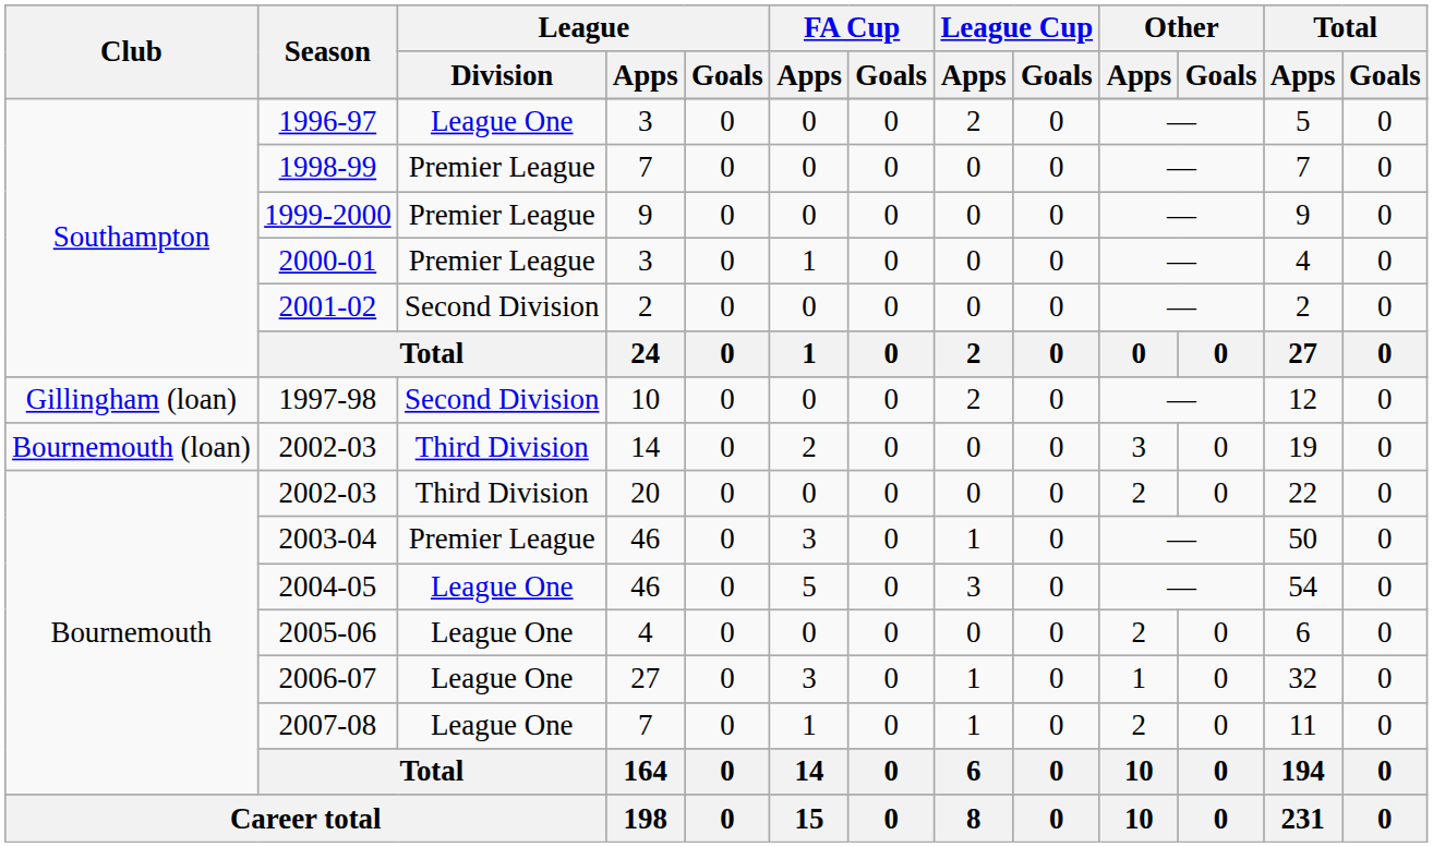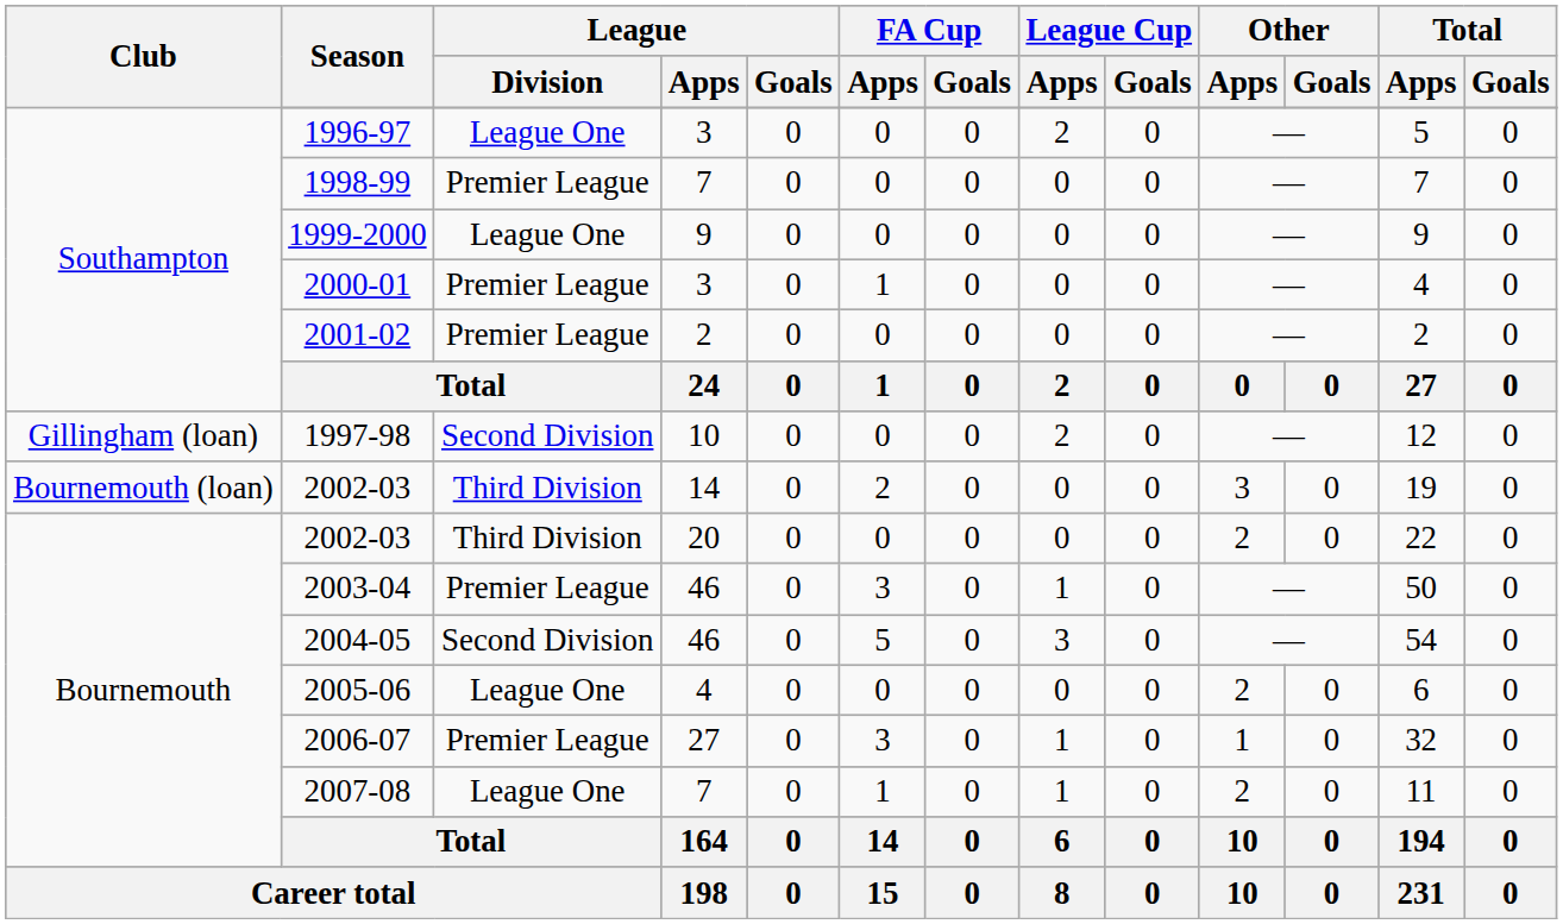 <table class=wikitable style=text-align:center>
 <tr>
 <th rowspan=2>Club</th>
 <th rowspan=2>Season</th>
 <th colspan=3>League</th>
 <th colspan=2><a href='#'>FA Cup</a></th>
 <th colspan=2><a href='#'>League Cup</a></th>
 <th colspan=2>Other</th>
 <th colspan=2>Total</th>
 </tr>
 <tr>
 <th>Division</th>
 <th>Apps</th>
 <th>Goals</th>
 <th>Apps</th>
 <th>Goals</th>
 <th>Apps</th>
 <th>Goals</th>
 <th>Apps</th>
 <th>Goals</th>
 <th>Apps</th>
 <th>Goals</th>
 </tr>
 <tr>
 <td rowspan=7><a href='#'>Southampton</a></td>
 </tr>
 <tr>
 <td><a href='#'>1996-97</a></td>
 <td><a href='#'>League One</a></td>
 <td>3</td>
 <td>0</td>
 <td>0</td>
 <td>0</td>
 <td>2</td>
 <td>0</td>
 <td colspan=2>—</td>
 <td>5</td>
 <td>0</td>
 </tr>
 <tr>
 <td><a href='#'>1998-99</a></td>
 <td>Premier League</td>
 <td>7</td>
 <td>0</td>
 <td>0</td>
 <td>0</td>
 <td>0</td>
 <td>0</td>
 <td colspan=2>—</td>
 <td>7</td>
 <td>0</td>
 </tr>
 <tr>
 <td><a href='#'>1999-2000</a></td>
-<td>Premier League</td>
+<td>League One</td>
 <td>9</td>
 <td>0</td>
 <td>0</td>
 <td>0</td>
 <td>0</td>
 <td>0</td>
 <td colspan=2>—</td>
 <td>9</td>
 <td>0</td>
 </tr>
 <tr>
 <td><a href='#'>2000-01</a></td>
 <td>Premier League</td>
 <td>3</td>
 <td>0</td>
 <td>1</td>
 <td>0</td>
 <td>0</td>
 <td>0</td>
 <td colspan=2>—</td>
 <td>4</td>
 <td>0</td>
 </tr>
 <tr>
 <td><a href='#'>2001-02</a></td>
-<td>Second Division</td>
+<td>Premier League</td>
 <td>2</td>
 <td>0</td>
 <td>0</td>
 <td>0</td>
 <td>0</td>
 <td>0</td>
 <td colspan=2>—</td>
 <td>2</td>
 <td>0</td>
 </tr>
 <tr>
 <th colspan=2>Total</th>
 <th>24</th>
 <th>0</th>
 <th>1</th>
 <th>0</th>
 <th>2</th>
 <th>0</th>
 <th>0</th>
 <th>0</th>
 <th>27</th>
 <th>0</th>
 </tr>
 <tr>
 <td><a href='#'>Gillingham</a> (loan)</td>
 <td>1997-98</td>
 <td><a href='#'>Second Division</a></td>
 <td>10</td>
 <td>0</td>
 <td>0</td>
 <td>0</td>
 <td>2</td>
 <td>0</td>
 <td colspan=2>—</td>
 <td>12</td>
 <td>0</td>
 </tr>
 <tr>
 <td><a href='#'>Bournemouth</a> (loan)</td>
 <td>2002-03</td>
 <td><a href='#'>Third Division</a></td>
 <td>14</td>
 <td>0</td>
 <td>2</td>
 <td>0</td>
 <td>0</td>
 <td>0</td>
 <td>3</td>
 <td>0</td>
 <td>19</td>
 <td>0</td>
 </tr>
 <tr>
 <td rowspan=7>Bournemouth</td>
 <td>2002-03</td>
 <td>Third Division</td>
 <td>20</td>
 <td>0</td>
 <td>0</td>
 <td>0</td>
 <td>0</td>
 <td>0</td>
 <td>2</td>
 <td>0</td>
 <td>22</td>
 <td>0</td>
 </tr>
 <tr>
 <td>2003-04</td>
 <td>Premier League</td>
 <td>46</td>
 <td>0</td>
 <td>3</td>
 <td>0</td>
 <td>1</td>
 <td>0</td>
 <td colspan=2>—</td>
 <td>50</td>
 <td>0</td>
 </tr>
 <tr>
 <td>2004-05</td>
-<td><a href='#'>League One</a></td>
+<td>Second Division</td>
 <td>46</td>
 <td>0</td>
 <td>5</td>
 <td>0</td>
 <td>3</td>
 <td>0</td>
 <td colspan=2>—</td>
 <td>54</td>
 <td>0</td>
 </tr>
 <tr>
 <td>2005-06</td>
 <td>League One</td>
 <td>4</td>
 <td>0</td>
 <td>0</td>
 <td>0</td>
 <td>0</td>
 <td>0</td>
 <td>2</td>
 <td>0</td>
 <td>6</td>
 <td>0</td>
 </tr>
 <tr>
 <td>2006-07</td>
-<td>League One</td>
+<td>Premier League</td>
 <td>27</td>
 <td>0</td>
 <td>3</td>
 <td>0</td>
 <td>1</td>
 <td>0</td>
 <td>1</td>
 <td>0</td>
 <td>32</td>
 <td>0</td>
 </tr>
 <tr>
 <td>2007-08</td>
 <td>League One</td>
 <td>7</td>
 <td>0</td>
 <td>1</td>
 <td>0</td>
 <td>1</td>
 <td>0</td>
 <td>2</td>
 <td>0</td>
 <td>11</td>
 <td>0</td>
 </tr>
 <tr>
 <th colspan=2>Total</th>
 <th>164</th>
 <th>0</th>
 <th>14</th>
 <th>0</th>
 <th>6</th>
 <th>0</th>
 <th>10</th>
 <th>0</th>
 <th>194</th>
 <th>0</th>
 </tr>
 <tr>
 <th colspan=3>Career total</th>
 <th>198</th>
 <th>0</th>
 <th>15</th>
 <th>0</th>
 <th>8</th>
 <th>0</th>
 <th>10</th>
 <th>0</th>
 <th>231</th>
 <th>0</th>
 </tr>
 </table>
